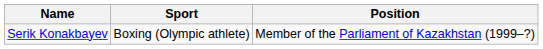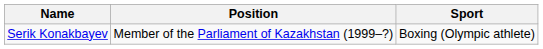 <table class="wikitable sortable">
 <tr>
 <th>Name</th>
+<th>Position</th>
 <th>Sport</th>
-<th>Position</th>
 </tr>
 <tr>
 <td data-sort-value="Konakbayev,Serik"><a href='#'>Serik Konakbayev</a></td>
+<td>Member of the <a href='#'>Parliament of Kazakhstan</a> (1999–?)</td>
 <td>Boxing (Olympic athlete)</td>
-<td>Member of the <a href='#'>Parliament of Kazakhstan</a> (1999–?)</td>
 </tr>
 </table>
